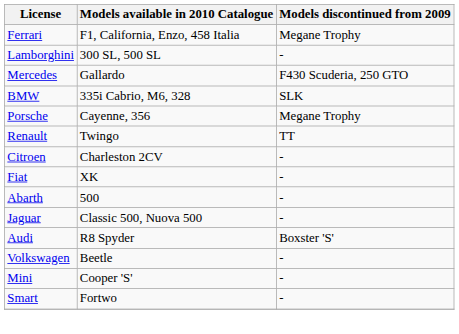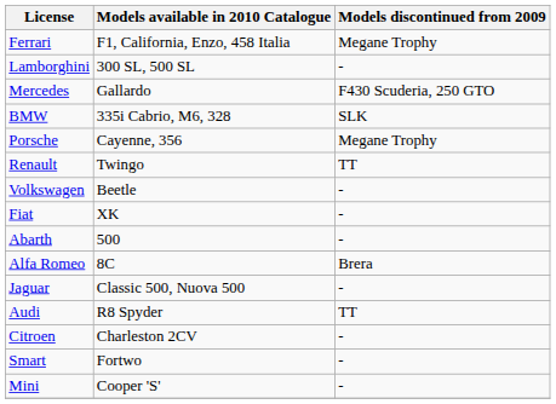 <table class="wikitable">
 <tr>
 <th>License</th>
 <th>Models available in 2010 Catalogue</th>
 <th>Models discontinued from 2009</th>
 </tr>
 <tr>
 <td><a href='#'>Ferrari</a></td>
 <td>F1, California, Enzo, 458 Italia</td>
 <td>Megane Trophy</td>
 </tr>
 <tr>
 <td><a href='#'>Lamborghini</a></td>
 <td>300 SL, 500 SL</td>
 <td>-</td>
 </tr>
 <tr>
 <td><a href='#'>Mercedes</a></td>
 <td>Gallardo</td>
 <td>F430 Scuderia, 250 GTO</td>
 </tr>
 <tr>
 <td><a href='#'>BMW</a></td>
 <td>335i Cabrio, M6, 328</td>
 <td>SLK</td>
 </tr>
 <tr>
 <td><a href='#'>Porsche</a></td>
 <td>Cayenne, 356</td>
 <td>Megane Trophy</td>
 </tr>
 <tr>
 <td><a href='#'>Renault</a></td>
 <td>Twingo</td>
 <td>TT</td>
 </tr>
 <tr>
-<td><a href='#'>Citroen</a></td>
-<td>Charleston 2CV</td>
+<td><a href='#'>Volkswagen</a></td>
+<td>Beetle</td>
 <td>-</td>
 </tr>
 <tr>
 <td><a href='#'>Fiat</a></td>
 <td>XK</td>
 <td>-</td>
 </tr>
 <tr>
 <td><a href='#'>Abarth</a></td>
 <td>500</td>
 <td>-</td>
 </tr>
 <tr>
+<td><a href='#'>Alfa Romeo</a></td>
+<td>8C</td>
+<td>Brera</td>
+</tr>
+<tr>
 <td><a href='#'>Jaguar</a></td>
 <td>Classic 500, Nuova 500</td>
 <td>-</td>
 </tr>
 <tr>
 <td><a href='#'>Audi</a></td>
 <td>R8 Spyder</td>
-<td>Boxster 'S'</td>
+<td>TT</td>
 </tr>
 <tr>
-<td><a href='#'>Volkswagen</a></td>
-<td>Beetle</td>
+<td><a href='#'>Citroen</a></td>
+<td>Charleston 2CV</td>
+<td>-</td>
+</tr>
+<tr>
+<td><a href='#'>Smart</a></td>
+<td>Fortwo</td>
 <td>-</td>
 </tr>
 <tr>
 <td><a href='#'>Mini</a></td>
 <td>Cooper 'S'</td>
 <td>-</td>
 </tr>
 <tr>
-<td><a href='#'>Smart</a></td>
-<td>Fortwo</td>
-<td>-</td>
-</tr>
-<tr>
 </tr>
 </table>
